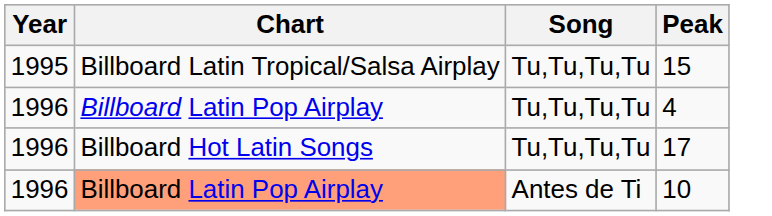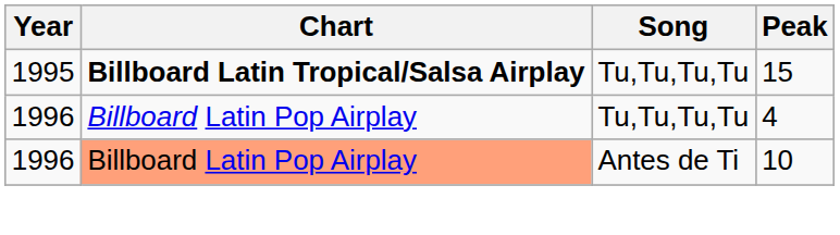 <table class="wikitable">
 <tr>
 <th>Year</th>
 <th>Chart</th>
 <th>Song</th>
 <th>Peak</th>
 </tr>
 <tr>
 <td>1995</td>
-<td>Billboard Latin Tropical/Salsa Airplay</td>
+<td><strong>Billboard Latin Tropical/Salsa Airplay</strong></td>
 <td>Tu,Tu,Tu,Tu</td>
 <td>15</td>
 </tr>
 <tr>
 <td>1996</td>
 <td><a href='#'><em>Billboard</em></a> <a href='#'>Latin Pop Airplay</a></td>
 <td>Tu,Tu,Tu,Tu</td>
 <td>4</td>
 </tr>
 <tr>
 <td>1996</td>
-<td>Billboard <a href='#'>Hot Latin Songs</a></td>
-<td>Tu,Tu,Tu,Tu</td>
-<td>17</td>
-</tr>
-<tr>
-<td>1996</td>
 <td style="background: lightsalmon;">Billboard <a href='#'>Latin Pop Airplay</a></td>
 <td>Antes de Ti</td>
 <td>10</td>
 </tr>
 </table>
